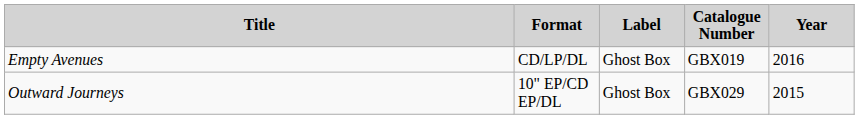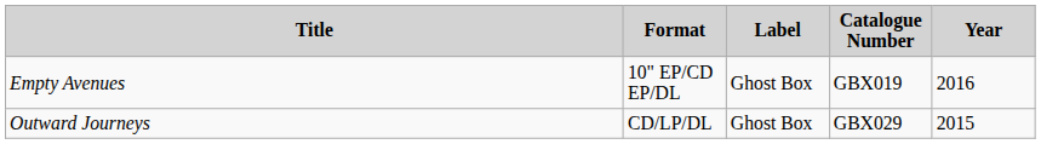 <table class="wikitable">
 <tr>
 <th width=60% style="background:lightgray;">Title</th>
 <th width=10% style="background:lightgray;">Format</th>
 <th width=10% style="background:lightgray;">Label</th>
 <th width=10% style="background:lightgray;">Catalogue Number</th>
 <th width=10% style="background:lightgray;">Year</th>
 </tr>
 <tr>
 <td><em>Empty Avenues</em></td>
-<td>CD/LP/DL</td>
+<td>10" EP/CD EP/DL</td>
 <td>Ghost Box</td>
 <td>GBX019</td>
 <td>2016</td>
 </tr>
 <tr>
 <td><em>Outward Journeys</em></td>
-<td>10" EP/CD EP/DL</td>
+<td>CD/LP/DL</td>
 <td>Ghost Box</td>
 <td>GBX029</td>
 <td>2015</td>
 </tr>
 </table>
